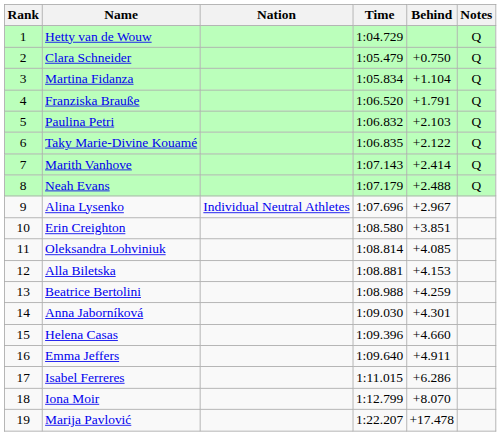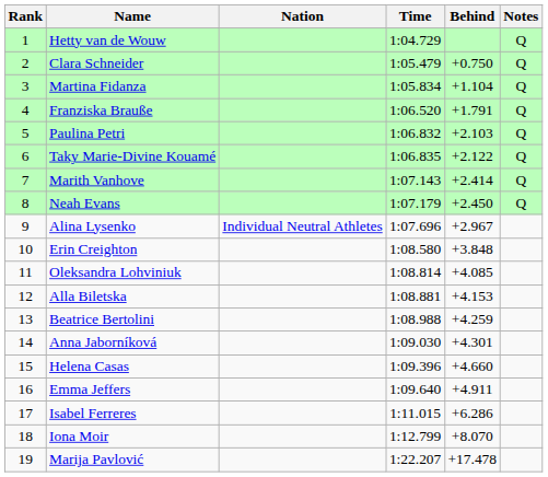 <table class="wikitable sortable" style="text-align:center">
 <tr>
 <th>Rank</th>
 <th>Name</th>
 <th>Nation</th>
 <th>Time</th>
 <th>Behind</th>
 <th>Notes</th>
 </tr>
 <tr bgcolor=bbffbb>
 <td>1</td>
 <td align=left><a href='#'>Hetty van de Wouw</a></td>
 <td align=left></td>
 <td>1:04.729</td>
 <td></td>
 <td>Q</td>
 </tr>
 <tr bgcolor=bbffbb>
 <td>2</td>
 <td align=left><a href='#'>Clara Schneider</a></td>
 <td align=left></td>
 <td>1:05.479</td>
 <td>+0.750</td>
 <td>Q</td>
 </tr>
 <tr bgcolor=bbffbb>
 <td>3</td>
 <td align=left><a href='#'>Martina Fidanza</a></td>
 <td align=left></td>
 <td>1:05.834</td>
 <td>+1.104</td>
 <td>Q</td>
 </tr>
 <tr bgcolor=bbffbb>
 <td>4</td>
 <td align=left><a href='#'>Franziska Brauße</a></td>
 <td align=left></td>
 <td>1:06.520</td>
 <td>+1.791</td>
 <td>Q</td>
 </tr>
 <tr bgcolor=bbffbb>
 <td>5</td>
 <td align=left><a href='#'>Paulina Petri</a></td>
 <td align=left></td>
 <td>1:06.832</td>
 <td>+2.103</td>
 <td>Q</td>
 </tr>
 <tr bgcolor=bbffbb>
 <td>6</td>
 <td align=left><a href='#'>Taky Marie-Divine Kouamé</a></td>
 <td align=left></td>
 <td>1:06.835</td>
 <td>+2.122</td>
 <td>Q</td>
 </tr>
 <tr bgcolor=bbffbb>
 <td>7</td>
 <td align=left><a href='#'>Marith Vanhove</a></td>
 <td align=left></td>
 <td>1:07.143</td>
 <td>+2.414</td>
 <td>Q</td>
 </tr>
 <tr bgcolor=bbffbb>
 <td>8</td>
 <td align=left><a href='#'>Neah Evans</a></td>
 <td align=left></td>
 <td>1:07.179</td>
-<td>+2.488</td>
+<td>+2.450</td>
 <td>Q</td>
 </tr>
 <tr>
 <td>9</td>
 <td align=left><a href='#'>Alina Lysenko</a></td>
 <td align=left><a href='#'>Individual Neutral Athletes</a></td>
 <td>1:07.696</td>
 <td>+2.967</td>
 <td></td>
 </tr>
 <tr>
 <td>10</td>
 <td align=left><a href='#'>Erin Creighton</a></td>
 <td align=left></td>
 <td>1:08.580</td>
-<td>+3.851</td>
+<td>+3.848</td>
 <td></td>
 </tr>
 <tr>
 <td>11</td>
 <td align=left><a href='#'>Oleksandra Lohviniuk</a></td>
 <td align=left></td>
 <td>1:08.814</td>
 <td>+4.085</td>
 <td></td>
 </tr>
 <tr>
 <td>12</td>
 <td align=left><a href='#'>Alla Biletska</a></td>
 <td align=left></td>
 <td>1:08.881</td>
 <td>+4.153</td>
 <td></td>
 </tr>
 <tr>
 <td>13</td>
 <td align=left><a href='#'>Beatrice Bertolini</a></td>
 <td align=left></td>
 <td>1:08.988</td>
 <td>+4.259</td>
 <td></td>
 </tr>
 <tr>
 <td>14</td>
 <td align=left><a href='#'>Anna Jaborníková</a></td>
 <td align=left></td>
 <td>1:09.030</td>
 <td>+4.301</td>
 <td></td>
 </tr>
 <tr>
 <td>15</td>
 <td align=left><a href='#'>Helena Casas</a></td>
 <td align=left></td>
 <td>1:09.396</td>
 <td>+4.660</td>
 <td></td>
 </tr>
 <tr>
 <td>16</td>
 <td align=left><a href='#'>Emma Jeffers</a></td>
 <td align=left></td>
 <td>1:09.640</td>
 <td>+4.911</td>
 <td></td>
 </tr>
 <tr>
 <td>17</td>
 <td align=left><a href='#'>Isabel Ferreres</a></td>
 <td align=left></td>
 <td>1:11.015</td>
 <td>+6.286</td>
 <td></td>
 </tr>
 <tr>
 <td>18</td>
 <td align=left><a href='#'>Iona Moir</a></td>
 <td align=left></td>
 <td>1:12.799</td>
 <td>+8.070</td>
 <td></td>
 </tr>
 <tr>
 <td>19</td>
 <td align=left><a href='#'>Marija Pavlović</a></td>
 <td align=left></td>
 <td>1:22.207</td>
 <td>+17.478</td>
 <td></td>
 </tr>
 </table>
